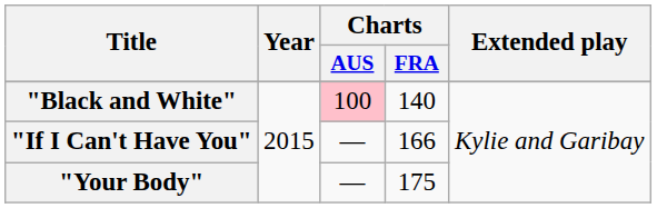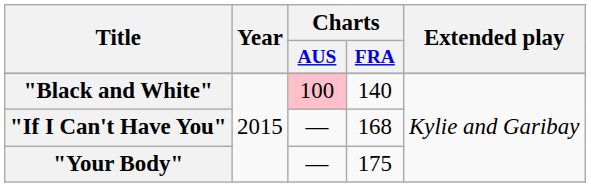 <table class="wikitable plainrowheaders" style="text-align:center;">
 <tr>
 <th scope="col" rowspan="2">Title</th>
 <th scope="col" rowspan="2">Year</th>
 <th scope="col" colspan="2">Charts</th>
 <th scope="col" rowspan="2">Extended play</th>
 </tr>
 <tr>
 <th scope="col" style="width:2.5em;font-size:85%;"><a href='#'>AUS</a><br></th>
 <th scope="col" style="width:2.5em;font-size:85%;"><a href='#'>FRA</a><br></th>
 </tr>
 <tr>
 </tr>
 <tr>
 <th scope="row">"Black and White"<br></th>
 <td rowspan="3">2015</td>
 <td style="background: pink;">100</td>
 <td>140</td>
 <td rowspan="3"><em>Kylie and Garibay</em></td>
 </tr>
 <tr>
 <th scope="row">"If I Can't Have You"<br></th>
 <td>—</td>
-<td>166</td>
+<td>168</td>
 </tr>
 <tr>
 <th scope="row">"Your Body"<br></th>
 <td>—</td>
 <td>175</td>
 </tr>
 </table>
